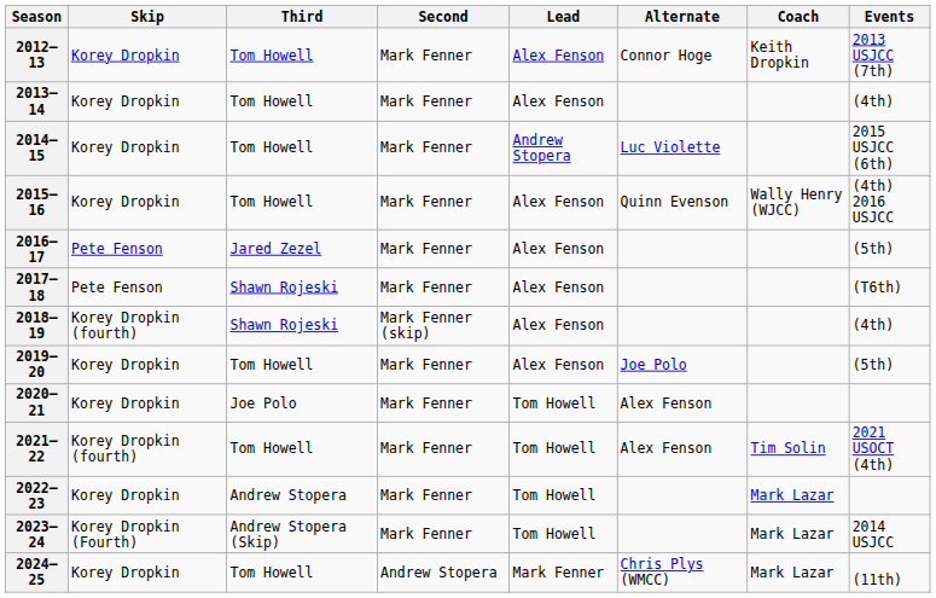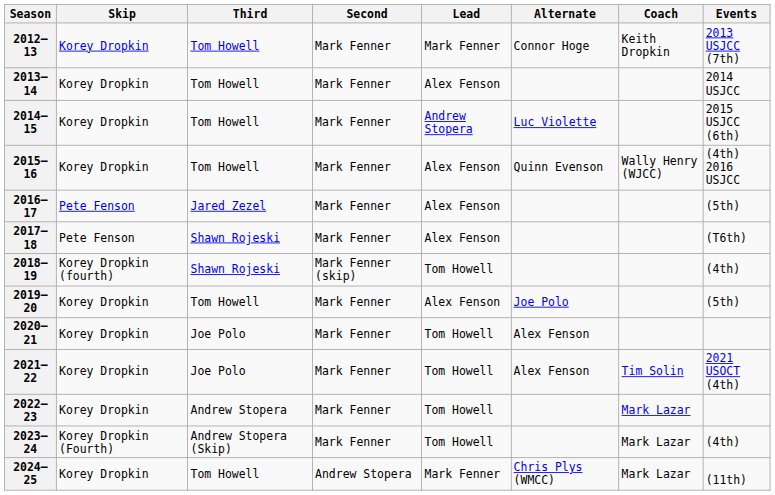 <table class="wikitable">
 <tr>
 <th scope="col">Season</th>
 <th scope="col">Skip</th>
 <th scope="col">Third</th>
 <th scope="col">Second</th>
 <th scope="col">Lead</th>
 <th scope="col">Alternate</th>
 <th scope="col">Coach</th>
 <th scope="col">Events</th>
 </tr>
 <tr>
 <th scope="row">2012–13</th>
 <td><a href='#'>Korey Dropkin</a></td>
 <td><a href='#'>Tom Howell</a></td>
 <td>Mark Fenner</td>
-<td><a href='#'>Alex Fenson</a></td>
+<td>Mark Fenner</td>
 <td>Connor Hoge</td>
 <td>Keith Dropkin</td>
 <td><a href='#'>2013 USJCC</a> <br> (7th)</td>
 </tr>
 <tr>
 <th scope="row">2013–14</th>
 <td>Korey Dropkin</td>
 <td>Tom Howell</td>
 <td>Mark Fenner</td>
 <td>Alex Fenson</td>
 <td></td>
 <td></td>
-<td> (4th) <br>  </td>
+<td>2014 USJCC </td>
 </tr>
 <tr>
 <th scope="row">2014–15</th>
 <td>Korey Dropkin</td>
 <td>Tom Howell</td>
 <td>Mark Fenner</td>
 <td><a href='#'>Andrew Stopera</a></td>
 <td><a href='#'>Luc Violette</a></td>
 <td></td>
 <td>2015 USJCC <br> (6th)</td>
 </tr>
 <tr>
 <th scope="row">2015–16</th>
 <td>Korey Dropkin</td>
 <td>Tom Howell</td>
 <td>Mark Fenner</td>
 <td>Alex Fenson</td>
 <td>Quinn Evenson</td>
 <td>Wally Henry<br>(WJCC)</td>
 <td> (4th)<br>2016 USJCC <br> </td>
 </tr>
 <tr>
 <th scope="row">2016–17</th>
 <td><a href='#'>Pete Fenson</a></td>
 <td><a href='#'>Jared Zezel</a></td>
 <td>Mark Fenner</td>
 <td>Alex Fenson</td>
 <td></td>
 <td></td>
 <td> (5th)</td>
 </tr>
 <tr>
 <th scope="row">2017–18</th>
 <td>Pete Fenson</td>
 <td><a href='#'>Shawn Rojeski</a></td>
 <td>Mark Fenner</td>
 <td>Alex Fenson</td>
 <td></td>
 <td></td>
 <td> (T6th)</td>
 </tr>
 <tr>
 <th scope="row">2018–19</th>
 <td>Korey Dropkin (fourth)</td>
 <td><a href='#'>Shawn Rojeski</a></td>
 <td>Mark Fenner (skip)</td>
-<td>Alex Fenson</td>
+<td>Tom Howell</td>
 <td></td>
 <td></td>
 <td> (4th)</td>
 </tr>
 <tr>
 <th scope="row">2019–20</th>
 <td>Korey Dropkin</td>
 <td>Tom Howell</td>
 <td>Mark Fenner</td>
 <td>Alex Fenson</td>
 <td><a href='#'>Joe Polo</a></td>
 <td></td>
 <td> (5th)</td>
 </tr>
 <tr>
 <th scope="row">2020–21</th>
 <td>Korey Dropkin</td>
 <td>Joe Polo</td>
 <td>Mark Fenner</td>
 <td>Tom Howell</td>
 <td>Alex Fenson</td>
 <td></td>
 <td> </td>
 </tr>
 <tr>
 <th scope="row">2021–22</th>
-<td>Korey Dropkin (fourth)</td>
-<td>Tom Howell</td>
+<td>Korey Dropkin</td>
+<td>Joe Polo</td>
 <td>Mark Fenner</td>
 <td>Tom Howell</td>
 <td>Alex Fenson</td>
 <td><a href='#'>Tim Solin</a></td>
 <td><a href='#'>2021 USOCT</a>  <br>  (4th)</td>
 </tr>
 <tr>
 <th scope="row">2022–23</th>
 <td>Korey Dropkin</td>
 <td>Andrew Stopera</td>
 <td>Mark Fenner</td>
 <td>Tom Howell</td>
 <td></td>
 <td><a href='#'>Mark Lazar</a></td>
 <td>  <br>  </td>
 </tr>
 <tr>
 <th scope="row">2023–24</th>
 <td>Korey Dropkin (Fourth)</td>
 <td>Andrew Stopera (Skip)</td>
 <td>Mark Fenner</td>
 <td>Tom Howell</td>
 <td></td>
 <td>Mark Lazar</td>
-<td>2014 USJCC </td>
+<td> (4th) <br>  </td>
 </tr>
 <tr>
 <th scope="row">2024–25</th>
 <td>Korey Dropkin</td>
 <td>Tom Howell</td>
 <td>Andrew Stopera</td>
 <td>Mark Fenner</td>
 <td><a href='#'>Chris Plys</a> (WMCC)</td>
 <td>Mark Lazar</td>
 <td>  <br>  (11th)</td>
 </tr>
 </table>
